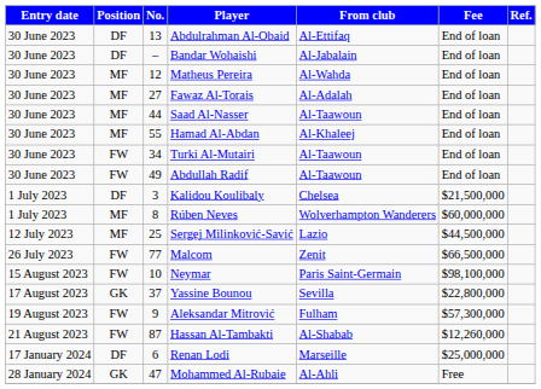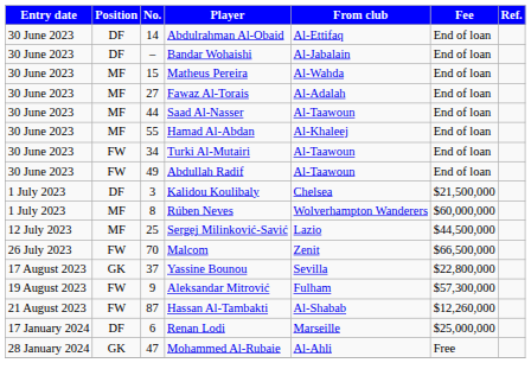 <table class="wikitable sortable">
 <tr>
 <th style="background:blue; color:white;"><strong>Entry date</strong></th>
 <th style="background:blue; color:white;"><strong>Position</strong></th>
 <th style="background:blue; color:white;"><strong>No.</strong></th>
 <th style="background:blue; color:white;"><strong>Player</strong></th>
 <th style="background:blue; color:white;"><strong>From club</strong></th>
 <th style="background:blue; color:white;"><strong>Fee</strong></th>
 <th style="background:blue; color:white;"><strong>Ref.</strong></th>
 </tr>
 <tr>
 <td>30 June 2023</td>
 <td style="text-align:center;">DF</td>
-<td style="text-align:center;">13</td>
+<td style="text-align:center;">14</td>
 <td style="text-align:left;"> <a href='#'>Abdulrahman Al-Obaid</a></td>
 <td style="text-align:left;"> <a href='#'>Al-Ettifaq</a></td>
 <td>End of loan</td>
 <td></td>
 </tr>
 <tr>
 <td>30 June 2023</td>
 <td style="text-align:center;">DF</td>
 <td style="text-align:center;">–</td>
 <td style="text-align:left;"> <a href='#'>Bandar Wohaishi</a></td>
 <td style="text-align:left;"> <a href='#'>Al-Jabalain</a></td>
 <td>End of loan</td>
 <td></td>
 </tr>
 <tr>
 <td>30 June 2023</td>
 <td style="text-align:center;">MF</td>
-<td style="text-align:center;">12</td>
+<td style="text-align:center;">15</td>
 <td style="text-align:left;"> <a href='#'>Matheus Pereira</a></td>
 <td style="text-align:left;"> <a href='#'>Al-Wahda</a></td>
 <td>End of loan</td>
 <td></td>
 </tr>
 <tr>
 <td>30 June 2023</td>
 <td style="text-align:center;">MF</td>
 <td style="text-align:center;">27</td>
 <td style="text-align:left;"> <a href='#'>Fawaz Al-Torais</a></td>
 <td style="text-align:left;"> <a href='#'>Al-Adalah</a></td>
 <td>End of loan</td>
 <td></td>
 </tr>
 <tr>
 <td>30 June 2023</td>
 <td style="text-align:center;">MF</td>
 <td style="text-align:center;">44</td>
 <td style="text-align:left;"> <a href='#'>Saad Al-Nasser</a></td>
 <td style="text-align:left;"> <a href='#'>Al-Taawoun</a></td>
 <td>End of loan</td>
 <td></td>
 </tr>
 <tr>
 <td>30 June 2023</td>
 <td style="text-align:center;">MF</td>
 <td style="text-align:center;">55</td>
 <td style="text-align:left;"> <a href='#'>Hamad Al-Abdan</a></td>
 <td style="text-align:left;"> <a href='#'>Al-Khaleej</a></td>
 <td>End of loan</td>
 <td></td>
 </tr>
 <tr>
 <td>30 June 2023</td>
 <td style="text-align:center;">FW</td>
 <td style="text-align:center;">34</td>
 <td style="text-align:left;"> <a href='#'>Turki Al-Mutairi</a></td>
 <td style="text-align:left;"> <a href='#'>Al-Taawoun</a></td>
 <td>End of loan</td>
 <td></td>
 </tr>
 <tr>
 <td>30 June 2023</td>
 <td style="text-align:center;">FW</td>
 <td style="text-align:center;">49</td>
 <td style="text-align:left;"> <a href='#'>Abdullah Radif</a></td>
 <td style="text-align:left;"> <a href='#'>Al-Taawoun</a></td>
 <td>End of loan</td>
 <td></td>
 </tr>
 <tr>
 <td>1 July 2023</td>
 <td style="text-align:center;">DF</td>
 <td style="text-align:center;">3</td>
 <td style="text-align:left;"> <a href='#'>Kalidou Koulibaly</a></td>
 <td style="text-align:left;"> <a href='#'>Chelsea</a></td>
 <td>$21,500,000</td>
 <td></td>
 </tr>
 <tr>
 <td>1 July 2023</td>
 <td style="text-align:center;">MF</td>
 <td style="text-align:center;">8</td>
 <td style="text-align:left;"> <a href='#'>Rúben Neves</a></td>
 <td style="text-align:left;"> <a href='#'>Wolverhampton Wanderers</a></td>
 <td>$60,000,000</td>
 <td></td>
 </tr>
 <tr>
 <td>12 July 2023</td>
 <td style="text-align:center;">MF</td>
 <td style="text-align:center;">25</td>
 <td style="text-align:left;"> <a href='#'>Sergej Milinković-Savić</a></td>
 <td style="text-align:left;"> <a href='#'>Lazio</a></td>
 <td>$44,500,000</td>
 <td></td>
 </tr>
 <tr>
 <td>26 July 2023</td>
 <td style="text-align:center;">FW</td>
-<td style="text-align:center;">77</td>
+<td style="text-align:center;">70</td>
 <td style="text-align:left;"> <a href='#'>Malcom</a></td>
 <td style="text-align:left;"> <a href='#'>Zenit</a></td>
 <td>$66,500,000</td>
-<td></td>
-</tr>
-<tr>
-<td>15 August 2023</td>
-<td style="text-align:center;">FW</td>
-<td style="text-align:center;">10</td>
-<td style="text-align:left;"> <a href='#'>Neymar</a></td>
-<td style="text-align:left;"> <a href='#'>Paris Saint-Germain</a></td>
-<td>$98,100,000</td>
 <td></td>
 </tr>
 <tr>
 <td>17 August 2023</td>
 <td style="text-align:center;">GK</td>
 <td style="text-align:center;">37</td>
 <td style="text-align:left;"> <a href='#'>Yassine Bounou</a></td>
 <td style="text-align:left;"> <a href='#'>Sevilla</a></td>
 <td>$22,800,000</td>
 <td></td>
 </tr>
 <tr>
 <td>19 August 2023</td>
 <td style="text-align:center;">FW</td>
 <td style="text-align:center;">9</td>
 <td style="text-align:left;"> <a href='#'>Aleksandar Mitrović</a></td>
 <td style="text-align:left;"> <a href='#'>Fulham</a></td>
 <td>$57,300,000</td>
 <td></td>
 </tr>
 <tr>
 <td>21 August 2023</td>
 <td style="text-align:center;">FW</td>
 <td style="text-align:center;">87</td>
 <td style="text-align:left;"> <a href='#'>Hassan Al-Tambakti</a></td>
 <td style="text-align:left;"> <a href='#'>Al-Shabab</a></td>
 <td>$12,260,000</td>
 <td></td>
 </tr>
 <tr>
 <td>17 January 2024</td>
 <td style="text-align:center;">DF</td>
 <td style="text-align:center;">6</td>
 <td style="text-align:left;"> <a href='#'>Renan Lodi</a></td>
 <td style="text-align:left;"> <a href='#'>Marseille</a></td>
 <td>$25,000,000</td>
 <td></td>
 </tr>
 <tr>
 <td>28 January 2024</td>
 <td style="text-align:center;">GK</td>
 <td style="text-align:center;">47</td>
 <td style="text-align:left;"> <a href='#'>Mohammed Al-Rubaie</a></td>
 <td style="text-align:left;"> <a href='#'>Al-Ahli</a></td>
 <td>Free</td>
 <td></td>
 </tr>
 <tr>
 </tr>
 </table>
